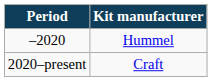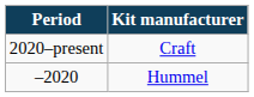 <table class="wikitable" style="font-size: 95%; text-align:center;">
 <tr>
 <th scope=col style="color:white; background:#0F3E5A;">Period</th>
 <th scope=col style="color:white; background:#0F3E5A;">Kit manufacturer</th>
 </tr>
 <tr>
+<td>2020–present</td>
+<td> <a href='#'>Craft</a></td>
+</tr>
+<tr>
 <td>–2020</td>
 <td> <a href='#'>Hummel</a></td>
 </tr>
-<tr>
-<td>2020–present</td>
-<td> <a href='#'>Craft</a></td>
-</tr>
 </table>
